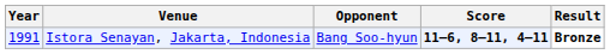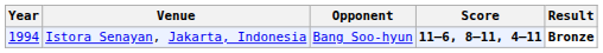 <table class="sortable wikitable" style="font-size: 90%;">
 <tr>
 <th>Year</th>
 <th>Venue</th>
 <th>Opponent</th>
 <th>Score</th>
 <th>Result</th>
 </tr>
 <tr style="background:#ECF2FF">
-<td align="center"><a href='#'>1991</a></td>
+<td align="center"><a href='#'>1994</a></td>
 <td align="left"><a href='#'>Istora Senayan</a>, <a href='#'>Jakarta, Indonesia</a></td>
 <td align="left"> <a href='#'>Bang Soo-hyun</a></td>
 <td align="left"><strong>11–6, 8–11, 4–11</strong></td>
 <td style="text-align:left; background:white"> <strong>Bronze</strong></td>
 </tr>
 </table>
